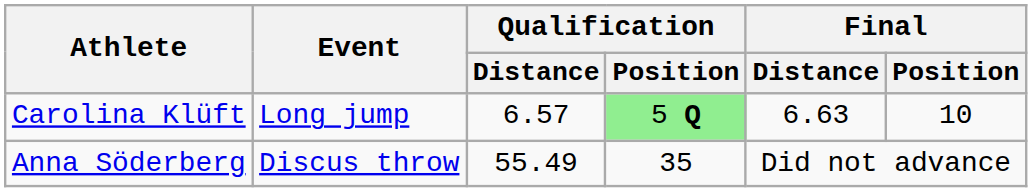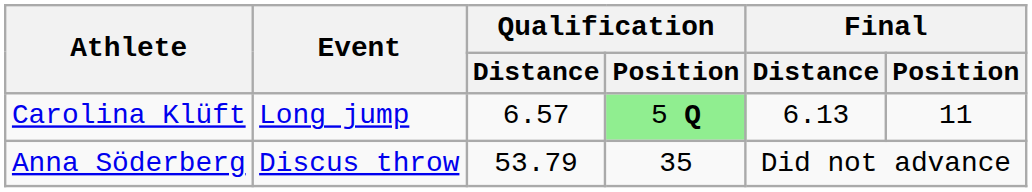 <table class=wikitable style="font-size:90%">
 <tr>
 <th rowspan="2">Athlete</th>
 <th rowspan="2">Event</th>
 <th colspan="2">Qualification</th>
 <th colspan="2">Final</th>
 </tr>
 <tr style="font-size:95%">
 <th>Distance</th>
 <th>Position</th>
 <th>Distance</th>
 <th>Position</th>
 </tr>
 <tr align=center>
 <td align=left><a href='#'>Carolina Klüft</a></td>
 <td align=left><a href='#'>Long jump</a></td>
 <td>6.57</td>
 <td style="background: lightgreen;">5 <strong>Q</strong></td>
-<td>6.63</td>
-<td>10</td>
+<td>6.13</td>
+<td>11</td>
 </tr>
 <tr align=center>
 <td align=left><a href='#'>Anna Söderberg</a></td>
 <td align=left><a href='#'>Discus throw</a></td>
-<td>55.49</td>
+<td>53.79</td>
 <td>35</td>
 <td colspan=2>Did not advance</td>
 </tr>
 </table>
